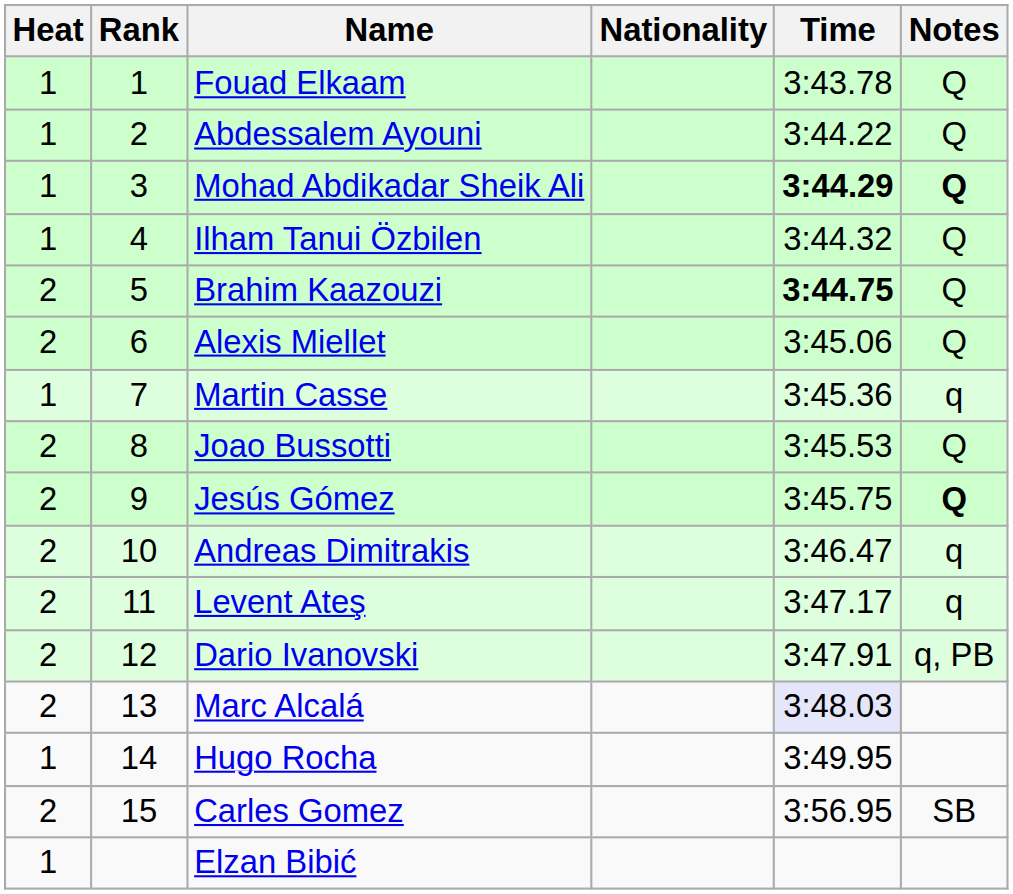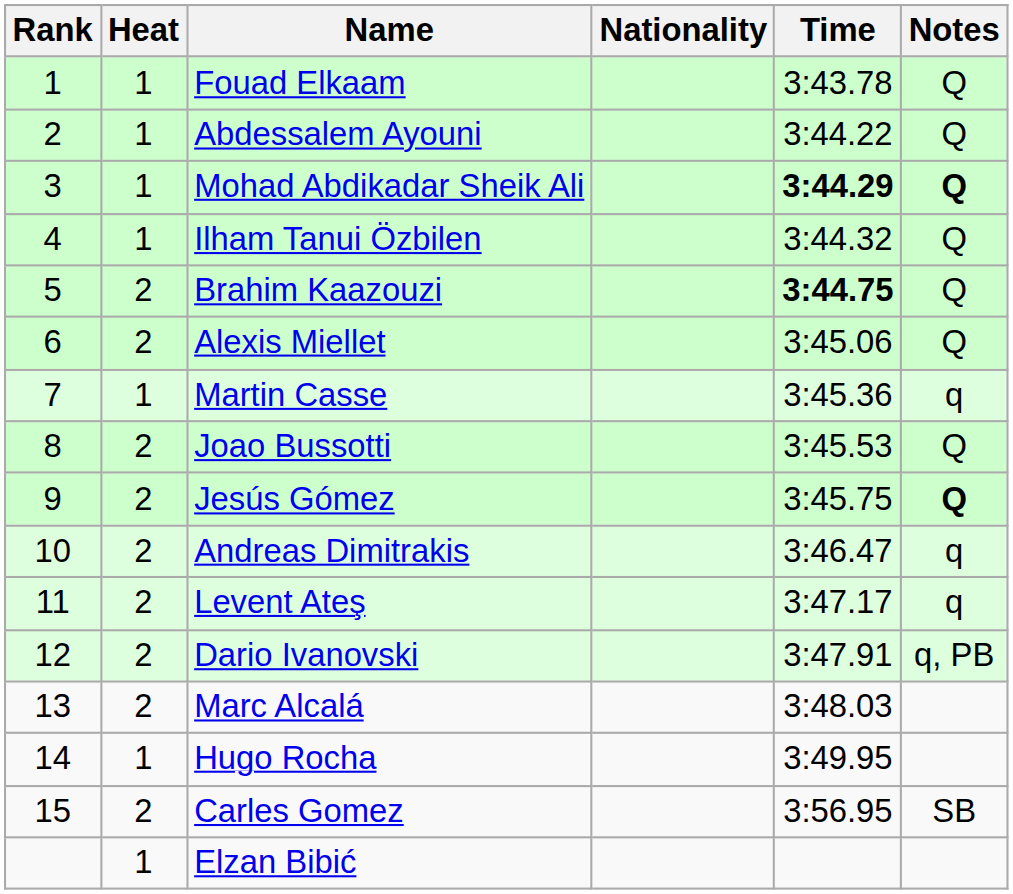 <table class="wikitable sortable" style="text-align:center">
 <tr>
+<th>Rank</th>
 <th>Heat</th>
-<th>Rank</th>
 <th>Name</th>
 <th>Nationality</th>
 <th>Time</th>
 <th>Notes</th>
 </tr>
 <tr bgcolor=ccffcc>
 <td>1</td>
 <td>1</td>
 <td align=left><a href='#'>Fouad Elkaam</a></td>
 <td align=left></td>
 <td>3:43.78</td>
 <td>Q</td>
 </tr>
 <tr bgcolor=ccffcc>
+<td>2</td>
 <td>1</td>
-<td>2</td>
 <td align=left><a href='#'>Abdessalem Ayouni</a></td>
 <td align=left></td>
 <td>3:44.22</td>
 <td>Q</td>
 </tr>
 <tr bgcolor=ccffcc>
+<td>3</td>
 <td>1</td>
-<td>3</td>
 <td align=left><a href='#'>Mohad Abdikadar Sheik Ali</a></td>
 <td align=left></td>
 <td><strong>3:44.29</strong></td>
 <td><strong>Q</strong></td>
 </tr>
 <tr bgcolor=ccffcc>
+<td>4</td>
 <td>1</td>
-<td>4</td>
 <td align=left><a href='#'>Ilham Tanui Özbilen</a></td>
 <td align=left></td>
 <td>3:44.32</td>
 <td>Q</td>
 </tr>
 <tr bgcolor=ccffcc>
+<td>5</td>
 <td>2</td>
-<td>5</td>
 <td align=left><a href='#'>Brahim Kaazouzi</a></td>
 <td align=left></td>
 <td><strong>3:44.75</strong></td>
 <td>Q</td>
 </tr>
 <tr bgcolor=ccffcc>
+<td>6</td>
 <td>2</td>
-<td>6</td>
 <td align=left><a href='#'>Alexis Miellet</a></td>
 <td align=left></td>
 <td>3:45.06</td>
 <td>Q</td>
 </tr>
 <tr bgcolor=ddffdd>
+<td>7</td>
 <td>1</td>
-<td>7</td>
 <td align=left><a href='#'>Martin Casse</a></td>
 <td align=left></td>
 <td>3:45.36</td>
 <td>q</td>
 </tr>
 <tr bgcolor=ccffcc>
+<td>8</td>
 <td>2</td>
-<td>8</td>
 <td align=left><a href='#'>Joao Bussotti</a></td>
 <td align=left></td>
 <td>3:45.53</td>
 <td>Q</td>
 </tr>
 <tr bgcolor=ccffcc>
+<td>9</td>
 <td>2</td>
-<td>9</td>
 <td align=left><a href='#'>Jesús Gómez</a></td>
 <td align=left></td>
 <td>3:45.75</td>
 <td><strong>Q</strong></td>
 </tr>
 <tr bgcolor=ddffdd>
+<td>10</td>
 <td>2</td>
-<td>10</td>
 <td align=left><a href='#'>Andreas Dimitrakis</a></td>
 <td align=left></td>
 <td>3:46.47</td>
 <td>q</td>
 </tr>
 <tr bgcolor=ddffdd>
+<td>11</td>
 <td>2</td>
-<td>11</td>
 <td align=left><a href='#'>Levent Ateş</a></td>
 <td align=left></td>
 <td>3:47.17</td>
 <td>q</td>
 </tr>
 <tr bgcolor=ddffdd>
+<td>12</td>
 <td>2</td>
-<td>12</td>
 <td align=left><a href='#'>Dario Ivanovski</a></td>
 <td align=left></td>
 <td>3:47.91</td>
 <td>q, PB</td>
 </tr>
 <tr>
+<td>13</td>
 <td>2</td>
-<td>13</td>
 <td align=left><a href='#'>Marc Alcalá</a></td>
 <td align=left></td>
-<td style="background: lavender;">3:48.03</td>
+<td>3:48.03</td>
 <td></td>
 </tr>
 <tr>
+<td>14</td>
 <td>1</td>
-<td>14</td>
 <td align=left><a href='#'>Hugo Rocha</a></td>
 <td align=left></td>
 <td>3:49.95</td>
 <td></td>
 </tr>
 <tr>
+<td>15</td>
 <td>2</td>
-<td>15</td>
 <td align=left><a href='#'>Carles Gomez</a></td>
 <td align=left></td>
 <td>3:56.95</td>
 <td>SB</td>
 </tr>
 <tr>
+<td></td>
 <td>1</td>
-<td></td>
 <td align=left><a href='#'>Elzan Bibić</a></td>
 <td align=left></td>
 <td></td>
 <td></td>
 </tr>
 </table>
